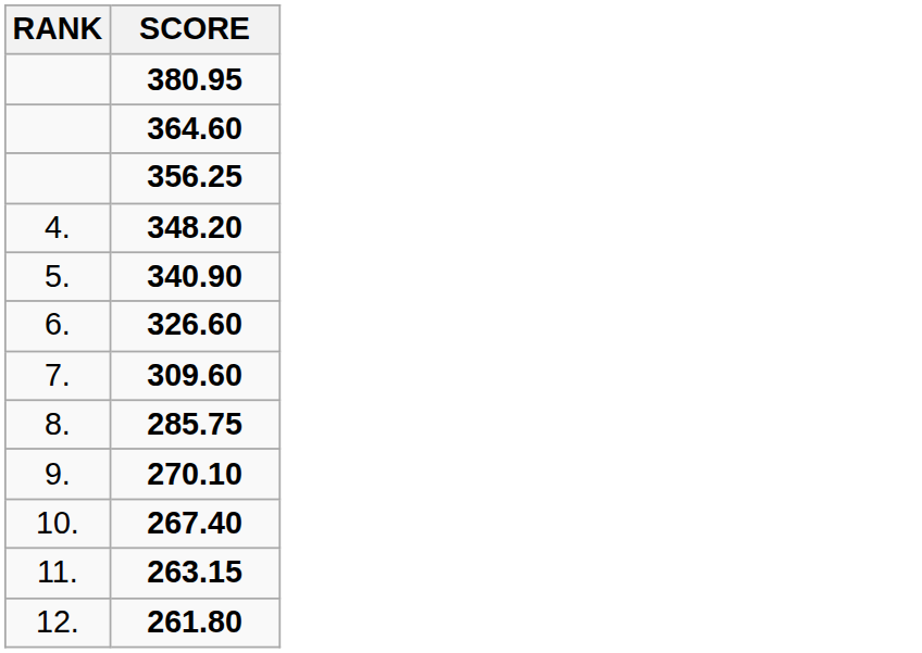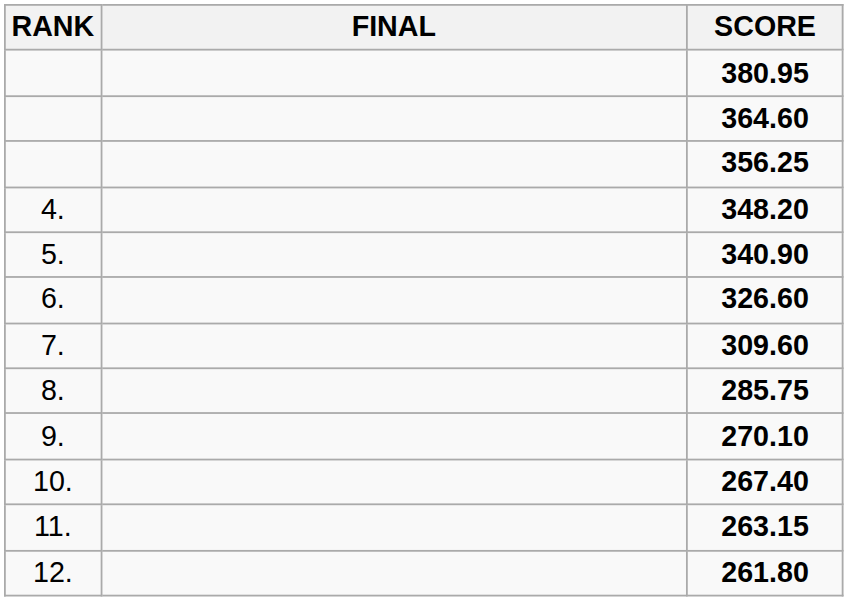 <table class="wikitable">
 <tr>
 <th>RANK</th>
+<th style="width: 20em">FINAL</th>
 <th style="width: 5em">SCORE</th>
 </tr>
 <tr>
 <td align="center"></td>
+<td></td>
 <td align="center"><strong>380.95</strong></td>
 </tr>
 <tr>
 <td align="center"></td>
+<td></td>
 <td align="center"><strong>364.60</strong></td>
 </tr>
 <tr>
 <td align="center"></td>
+<td></td>
 <td align="center"><strong>356.25</strong></td>
 </tr>
 <tr>
 <td align="center">4.</td>
+<td></td>
 <td align="center"><strong>348.20</strong></td>
 </tr>
 <tr>
 <td align="center">5.</td>
+<td></td>
 <td align="center"><strong>340.90</strong></td>
 </tr>
 <tr>
 <td align="center">6.</td>
+<td></td>
 <td align="center"><strong>326.60</strong></td>
 </tr>
 <tr>
 <td align="center">7.</td>
+<td></td>
 <td align="center"><strong>309.60</strong></td>
 </tr>
 <tr>
 <td align="center">8.</td>
+<td></td>
 <td align="center"><strong>285.75</strong></td>
 </tr>
 <tr>
 <td align="center">9.</td>
+<td></td>
 <td align="center"><strong>270.10</strong></td>
 </tr>
 <tr>
 <td align="center">10.</td>
+<td></td>
 <td align="center"><strong>267.40</strong></td>
 </tr>
 <tr>
 <td align="center">11.</td>
+<td></td>
 <td align="center"><strong>263.15</strong></td>
 </tr>
 <tr>
 <td align="center">12.</td>
+<td></td>
 <td align="center"><strong>261.80</strong></td>
 </tr>
 </table>
